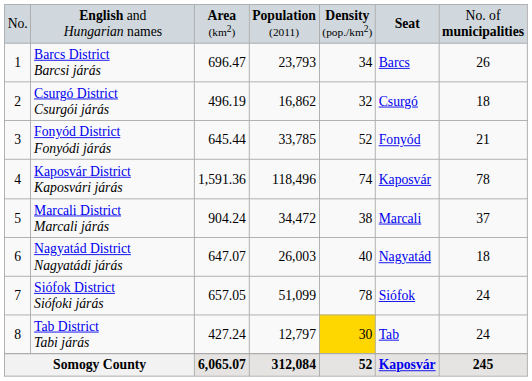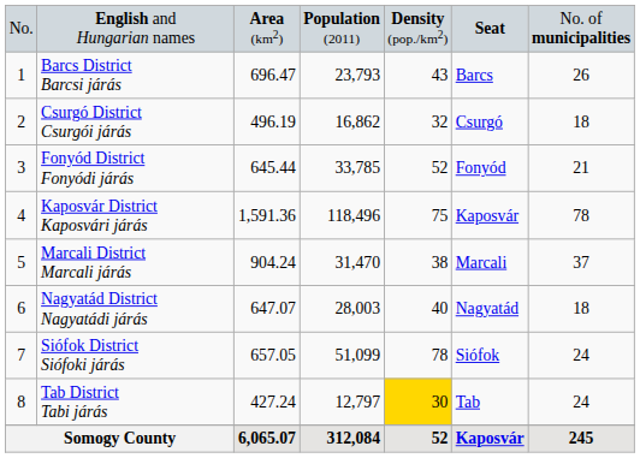 <table class="wikitable" style="font-size:95%">
 <tr bgcolor="D0D8DD">
 <td align="center">No.</td>
 <td style=width:175px; align="center"><strong>English</strong> and<br><em>Hungarian</em> names</td>
 <td align="center"><strong>Area</strong><br> <small>(km<sup>2</sup>)</small></td>
 <td align="center"><strong>Population</strong><br> <small>(2011)</small></td>
 <td align="center"><strong>Density</strong><br> <small>(pop./km<sup>2</sup>)</small></td>
 <td align="center"><strong>Seat</strong></td>
 <td align="center">No. of<br><strong>municipalities</strong></td>
 </tr>
 <tr>
 <td align="center">1</td>
 <td><a href='#'>Barcs District</a><br> <em>Barcsi járás</em></td>
 <td align="right">696.47</td>
 <td align="right">23,793</td>
-<td align="right">34</td>
+<td align="right">43</td>
 <td><a href='#'>Barcs</a></td>
 <td align="center">26</td>
 </tr>
 <tr>
 <td align="center">2</td>
 <td><a href='#'>Csurgó District</a><br> <em>Csurgói járás</em></td>
 <td align="right">496.19</td>
 <td align="right">16,862</td>
 <td align="right">32</td>
 <td><a href='#'>Csurgó</a></td>
 <td align="center">18</td>
 </tr>
 <tr>
 <td align="center">3</td>
 <td><a href='#'>Fonyód District</a><br> <em>Fonyódi járás</em></td>
 <td align="right">645.44</td>
 <td align="right">33,785</td>
 <td align="right">52</td>
 <td><a href='#'>Fonyód</a></td>
 <td align="center">21</td>
 </tr>
 <tr>
 <td align="center">4</td>
 <td><a href='#'>Kaposvár District</a><br> <em>Kaposvári járás</em></td>
 <td align="right">1,591.36</td>
 <td align="right">118,496</td>
-<td align="right">74</td>
+<td align="right">75</td>
 <td><a href='#'>Kaposvár</a></td>
 <td align="center">78</td>
 </tr>
 <tr>
 <td align="center">5</td>
 <td><a href='#'>Marcali District</a><br> <em>Marcali járás</em></td>
 <td align="right">904.24</td>
-<td align="right">34,472</td>
+<td align="right">31,470</td>
 <td align="right">38</td>
 <td><a href='#'>Marcali</a></td>
 <td align="center">37</td>
 </tr>
 <tr>
 <td align="center">6</td>
 <td><a href='#'>Nagyatád District</a><br> <em>Nagyatádi járás</em></td>
 <td align="right">647.07</td>
-<td align="right">26,003</td>
+<td align="right">28,003</td>
 <td align="right">40</td>
 <td><a href='#'>Nagyatád</a></td>
 <td align="center">18</td>
 </tr>
 <tr>
 <td align="center">7</td>
 <td><a href='#'>Siófok District</a><br> <em>Siófoki járás</em></td>
 <td align="right">657.05</td>
 <td align="right">51,099</td>
 <td align="right">78</td>
 <td><a href='#'>Siófok</a></td>
 <td align="center">24</td>
 </tr>
 <tr>
 <td align="center">8</td>
 <td><a href='#'>Tab District</a><br> <em>Tabi járás</em></td>
 <td align="right">427.24</td>
 <td align="right">12,797</td>
 <td align="right" style="background: gold;">30</td>
 <td><a href='#'>Tab</a></td>
 <td align="center">24</td>
 </tr>
 <tr>
 </tr>
 <tr bgcolor="E5E4E2">
 <th colspan="2">Somogy County</th>
 <td align="right"><strong>6,065.07</strong></td>
 <td align="right"><strong>312,084</strong></td>
 <td align="right"><strong>52</strong></td>
 <td><strong><a href='#'>Kaposvár</a></strong></td>
 <td align="center"><strong>245</strong></td>
 </tr>
 </table>
